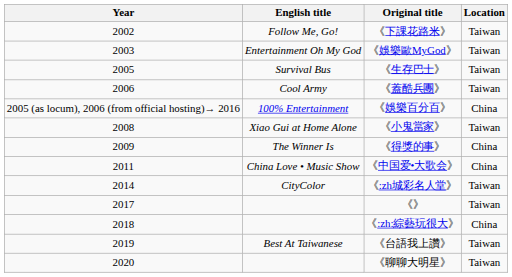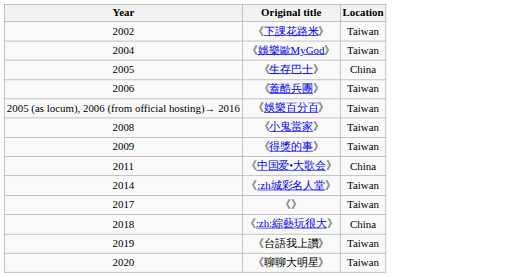 <table class="wikitable" style="text-align:center;">
 <tr>
 <th>Year</th>
-<th>English title</th>
 <th>Original title</th>
 <th>Location</th>
 </tr>
 <tr>
 <td>2002</td>
-<td><em>Follow Me, Go!</em></td>
 <td>《<a href='#'>下課花路米</a>》</td>
 <td>Taiwan</td>
 </tr>
 <tr>
-<td>2003</td>
-<td><em>Entertainment Oh My God</em></td>
+<td>2004</td>
 <td>《<a href='#'>娛樂歐MyGod</a>》</td>
 <td>Taiwan</td>
 </tr>
 <tr>
 <td>2005</td>
-<td><em>Survival Bus</em></td>
 <td>《<a href='#'>生存巴士</a>》</td>
-<td>Taiwan</td>
+<td>China</td>
 </tr>
 <tr>
 <td>2006</td>
-<td><em>Cool Army</em></td>
 <td>《<a href='#'>蓋酷兵團</a>》</td>
 <td>Taiwan</td>
 </tr>
 <tr>
 <td>2005 (as locum), 2006 (from official hosting)→ 2016</td>
-<td><em><a href='#'>100% Entertainment</a></em></td>
 <td>《<a href='#'>娛樂百分百</a>》</td>
-<td>China</td>
+<td>Taiwan</td>
 </tr>
 <tr>
 <td>2008</td>
-<td><em>Xiao Gui at Home Alone</em></td>
 <td>《<a href='#'>小鬼當家</a>》</td>
 <td>Taiwan</td>
 </tr>
 <tr>
 <td>2009</td>
-<td><em>The Winner Is</em></td>
 <td>《<a href='#'>得獎的事</a>》</td>
-<td>China</td>
+<td>Taiwan</td>
 </tr>
 <tr>
 <td>2011</td>
-<td><em>China Love • Music Show</em></td>
 <td>《<a href='#'>中国爱•大歌会</a>》</td>
 <td>China</td>
 </tr>
 <tr>
 <td>2014</td>
-<td><em>CityColor</em></td>
 <td>《<a href='#'>:zh城彩名人堂</a>》</td>
 <td>Taiwan</td>
 </tr>
 <tr>
 <td>2017</td>
-<td></td>
 <td>《》</td>
 <td>Taiwan</td>
 </tr>
 <tr>
 <td>2018</td>
-<td><em></em></td>
 <td>《<a href='#'>:zh:綜藝玩很大</a>》</td>
 <td>China</td>
 </tr>
 <tr>
 <td>2019</td>
-<td><em>Best At Taiwanese</em></td>
 <td>《台語我上讚》</td>
 <td>Taiwan</td>
 </tr>
 <tr>
 <td>2020</td>
-<td></td>
 <td>《聊聊大明星》</td>
 <td>Taiwan</td>
 </tr>
 </table>
